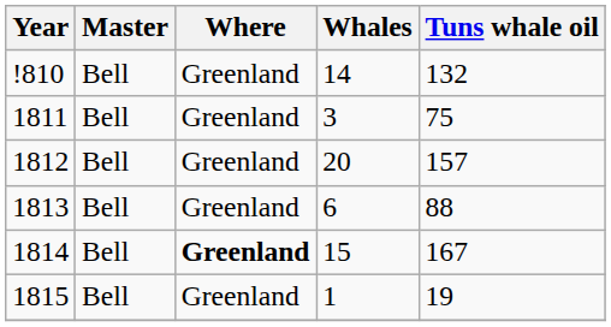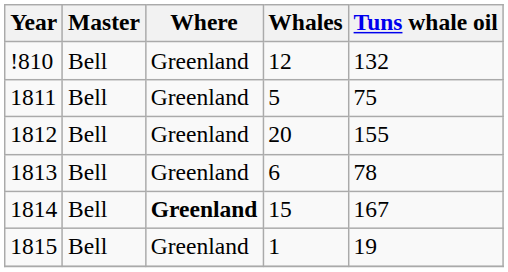 <table class="sortable wikitable">
 <tr>
 <th>Year</th>
 <th>Master</th>
 <th>Where</th>
 <th>Whales</th>
 <th><a href='#'>Tuns</a> whale oil</th>
 </tr>
 <tr>
 <td>!810</td>
 <td>Bell</td>
 <td>Greenland</td>
-<td>14</td>
+<td>12</td>
 <td>132</td>
 </tr>
 <tr>
 <td>1811</td>
 <td>Bell</td>
 <td>Greenland</td>
-<td>3</td>
+<td>5</td>
 <td>75</td>
 </tr>
 <tr>
 <td>1812</td>
 <td>Bell</td>
 <td>Greenland</td>
 <td>20</td>
-<td>157</td>
+<td>155</td>
 </tr>
 <tr>
 <td>1813</td>
 <td>Bell</td>
 <td>Greenland</td>
 <td>6</td>
-<td>88</td>
+<td>78</td>
 </tr>
 <tr>
 <td>1814</td>
 <td>Bell</td>
 <td><strong>Greenland</strong></td>
 <td>15</td>
 <td>167</td>
 </tr>
 <tr>
 <td>1815</td>
 <td>Bell</td>
 <td>Greenland</td>
 <td>1</td>
 <td>19</td>
 </tr>
 <tr>
 </tr>
 </table>
